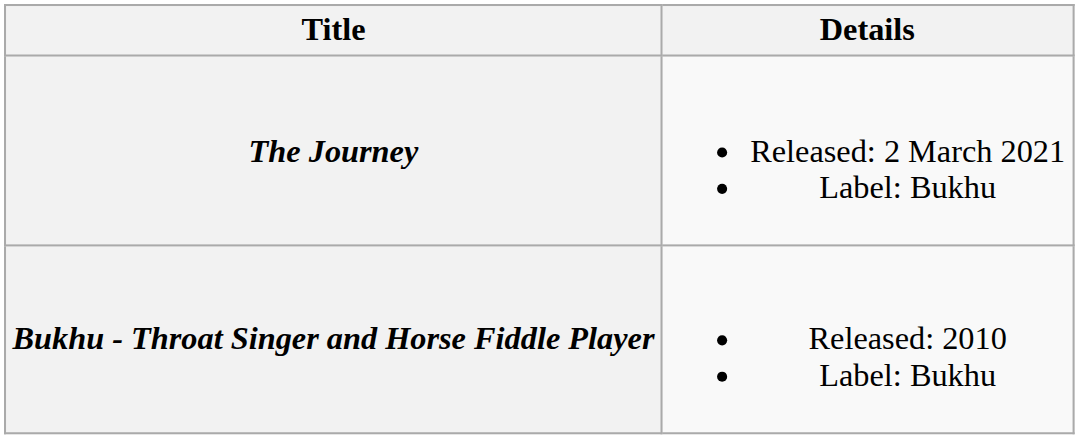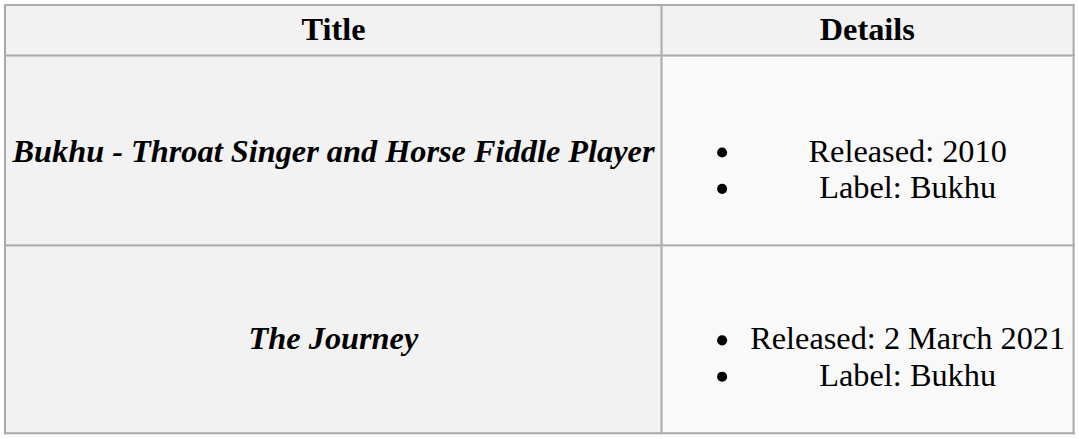 <table class="wikitable plainrowheaders" style="text-align:center;" border="1">
 <tr>
 <th>Title</th>
 <th>Details</th>
 </tr>
 <tr>
+<th scope="row"><em>Bukhu - Throat Singer and Horse Fiddle Player</em></th>
+<td><br><ul><li>Released: 2010</li><li>Label: Bukhu</li></ul></td>
+</tr>
+<tr>
 <th scope="row"><em>The Journey</em></th>
 <td><br><ul><li>Released: 2 March 2021</li><li>Label: Bukhu</li></ul></td>
 </tr>
-<tr>
-<th scope="row"><em>Bukhu - Throat Singer and Horse Fiddle Player</em></th>
-<td><br><ul><li>Released: 2010</li><li>Label: Bukhu</li></ul></td>
-</tr>
 </table>
